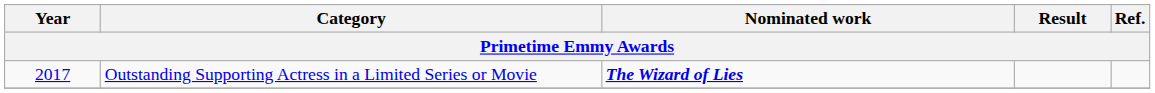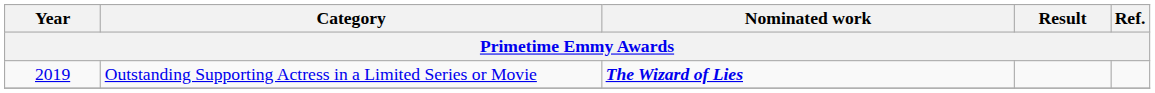 <table class=wikitable>
 <tr>
 <th scope="col" style="width:5em;">Year</th>
 <th scope="col" style="width:28em;">Category</th>
 <th scope="col" style="width:23em;">Nominated work</th>
 <th scope="col" style="width:5em;">Result</th>
 <th>Ref.</th>
 </tr>
 <tr>
 <th colspan=5><a href='#'>Primetime Emmy Awards</a></th>
 </tr>
 <tr>
-<td style="text-align:center;"><a href='#'>2017</a></td>
+<td style="text-align:center;"><a href='#'>2019</a></td>
 <td><a href='#'>Outstanding Supporting Actress in a Limited Series or Movie</a></td>
 <td><strong><em><a href='#'>The Wizard of Lies</a></em></strong></td>
 <td></td>
 <td style="text-align:center;"></td>
 </tr>
 <tr>
 </tr>
 </table>
